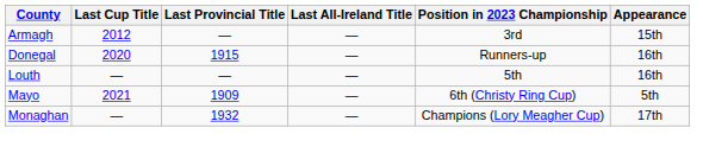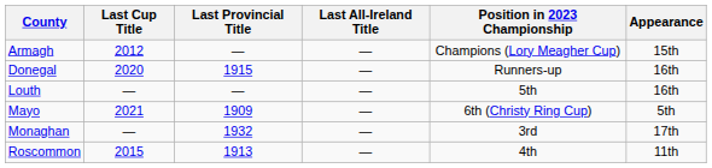 <table class="wikitable sortable" style="text-align:center">
 <tr>
 <th><a href='#'>County</a></th>
 <th>Last Cup Title</th>
 <th>Last Provincial Title</th>
 <th>Last All-Ireland Title</th>
 <th>Position in <a href='#'>2023</a> Championship</th>
 <th>Appearance</th>
 </tr>
 <tr>
 <td style="text-align:left"> <a href='#'>Armagh</a></td>
 <td><a href='#'>2012</a></td>
 <td>—</td>
 <td>—</td>
-<td>3rd</td>
+<td>Champions (<a href='#'>Lory Meagher Cup</a>)</td>
 <td>15th</td>
 </tr>
 <tr>
 <td style="text-align:left"> <a href='#'>Donegal</a></td>
 <td><a href='#'>2020</a></td>
 <td><a href='#'>1915</a></td>
 <td>—</td>
 <td>Runners-up</td>
 <td>16th</td>
 </tr>
 <tr>
 <td style="text-align:left"> <a href='#'>Louth</a></td>
 <td>—</td>
 <td>—</td>
 <td>—</td>
 <td>5th</td>
 <td>16th</td>
 </tr>
 <tr>
 <td style="text-align:left"> <a href='#'>Mayo</a></td>
 <td><a href='#'>2021</a></td>
 <td><a href='#'>1909</a></td>
 <td>—</td>
 <td>6th (<a href='#'>Christy Ring Cup</a>)</td>
 <td>5th</td>
 </tr>
 <tr>
 <td style="text-align:left"> <a href='#'>Monaghan</a></td>
 <td>—</td>
 <td><a href='#'>1932</a></td>
 <td>—</td>
-<td>Champions (<a href='#'>Lory Meagher Cup</a>)</td>
+<td>3rd</td>
 <td>17th</td>
 </tr>
+<tr>
+<td style="text-align:left"> <a href='#'>Roscommon</a></td>
+<td><a href='#'>2015</a></td>
+<td><a href='#'>1913</a></td>
+<td>—</td>
+<td>4th</td>
+<td>11th</td>
+</tr>
 </table>
